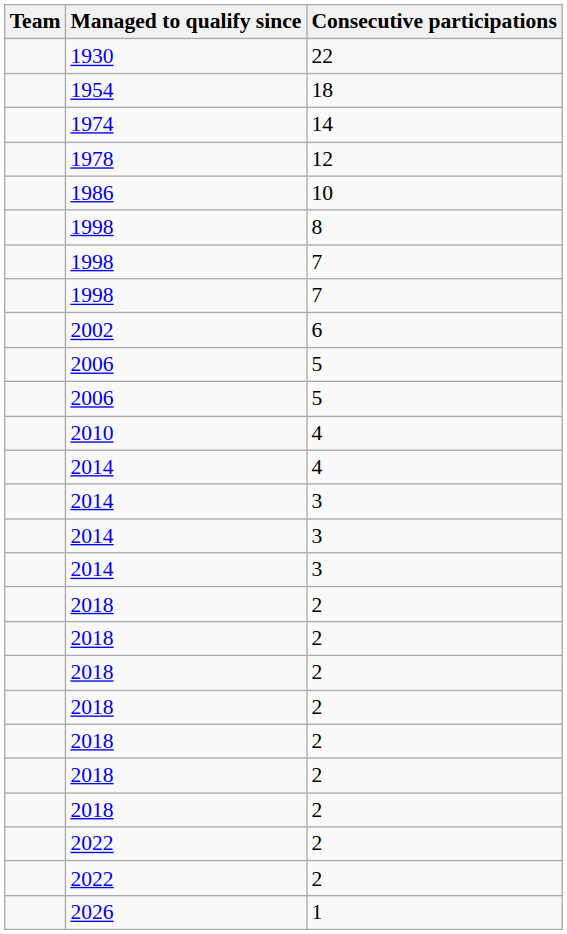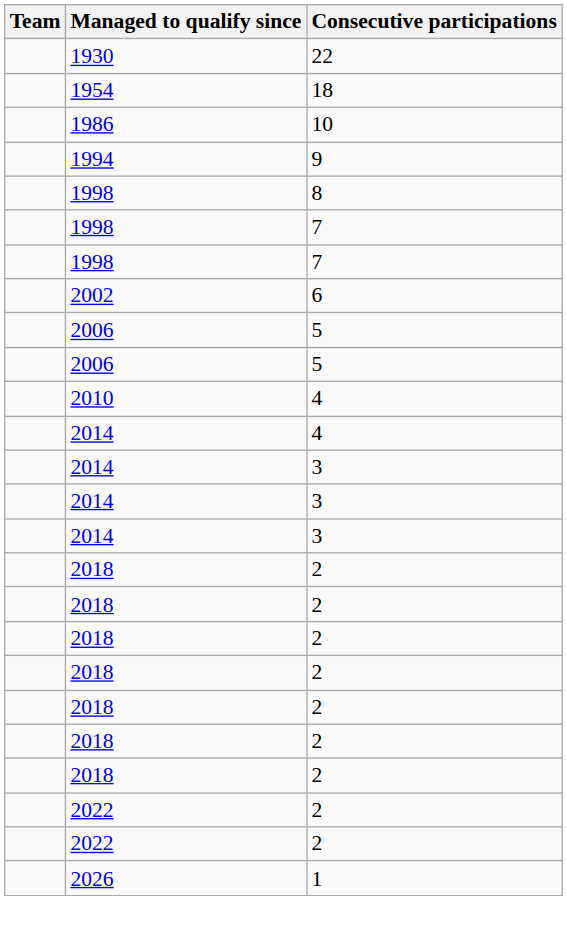 <table class="wikitable">
 <tr>
 <th>Team</th>
 <th>Managed to qualify since</th>
 <th>Consecutive participations</th>
 </tr>
 <tr>
 <td></td>
 <td><a href='#'>1930</a></td>
 <td>22</td>
 </tr>
 <tr>
 <td></td>
 <td><a href='#'>1954</a></td>
 <td>18</td>
 </tr>
 <tr>
 <td></td>
-<td><a href='#'>1974</a></td>
-<td>14</td>
+<td><a href='#'>1986</a></td>
+<td>10</td>
 </tr>
 <tr>
 <td></td>
-<td><a href='#'>1978</a></td>
-<td>12</td>
-</tr>
-<tr>
-<td></td>
-<td><a href='#'>1986</a></td>
-<td>10</td>
+<td><a href='#'>1994</a></td>
+<td>9</td>
 </tr>
 <tr>
 <td></td>
 <td><a href='#'>1998</a></td>
 <td>8</td>
 </tr>
 <tr>
 <td></td>
 <td><a href='#'>1998</a></td>
 <td>7</td>
 </tr>
 <tr>
 <td></td>
 <td><a href='#'>1998</a></td>
 <td>7</td>
 </tr>
 <tr>
 <td></td>
 <td><a href='#'>2002</a></td>
 <td>6</td>
 </tr>
 <tr>
 <td></td>
 <td><a href='#'>2006</a></td>
 <td>5</td>
 </tr>
 <tr>
 <td></td>
 <td><a href='#'>2006</a></td>
 <td>5</td>
 </tr>
 <tr>
 <td></td>
 <td><a href='#'>2010</a></td>
 <td>4</td>
 </tr>
 <tr>
 <td></td>
 <td><a href='#'>2014</a></td>
 <td>4</td>
 </tr>
 <tr>
 <td></td>
 <td><a href='#'>2014</a></td>
 <td>3</td>
 </tr>
 <tr>
 <td></td>
 <td><a href='#'>2014</a></td>
 <td>3</td>
 </tr>
 <tr>
 <td></td>
 <td><a href='#'>2014</a></td>
 <td>3</td>
 </tr>
 <tr>
 <td></td>
 <td><a href='#'>2018</a></td>
 <td>2</td>
 </tr>
 <tr>
 <td></td>
 <td><a href='#'>2018</a></td>
 <td>2</td>
 </tr>
 <tr>
 <td></td>
 <td><a href='#'>2018</a></td>
 <td>2</td>
 </tr>
 <tr>
 <td></td>
 <td><a href='#'>2018</a></td>
 <td>2</td>
 </tr>
 <tr>
 <td></td>
 <td><a href='#'>2018</a></td>
 <td>2</td>
 </tr>
 <tr>
 <td></td>
 <td><a href='#'>2018</a></td>
 <td>2</td>
 </tr>
 <tr>
 <td></td>
 <td><a href='#'>2018</a></td>
 <td>2</td>
 </tr>
 <tr>
 <td></td>
 <td><a href='#'>2022</a></td>
 <td>2</td>
 </tr>
 <tr>
 <td></td>
 <td><a href='#'>2022</a></td>
 <td>2</td>
 </tr>
 <tr>
 <td></td>
 <td><a href='#'>2026</a></td>
 <td>1</td>
 </tr>
 </table>
